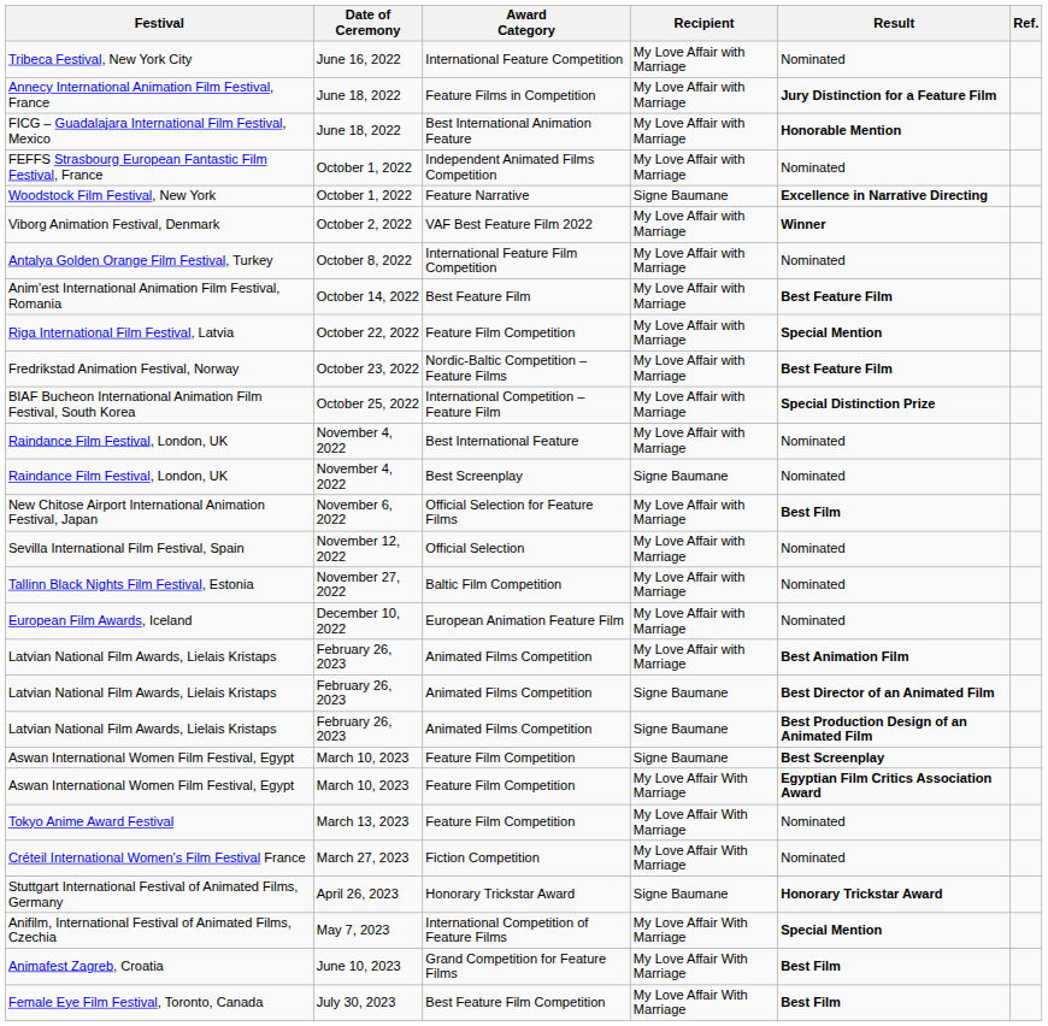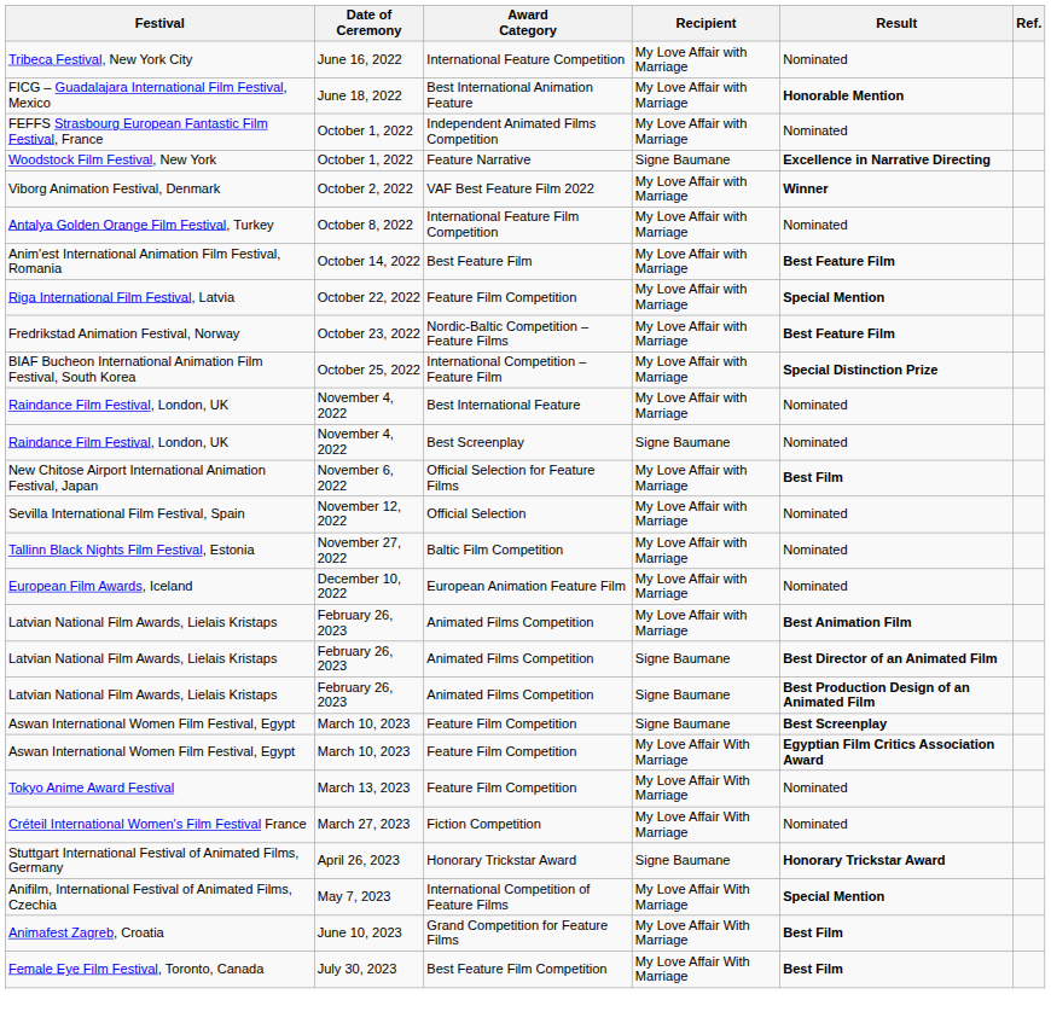 <table class="wikitable">
 <tr>
 <th>Festival</th>
 <th>Date of<br>Ceremony</th>
 <th>Award<br>Category</th>
 <th>Recipient</th>
 <th>Result</th>
 <th>Ref.</th>
 </tr>
 <tr>
 <td><a href='#'>Tribeca Festival</a>, New York City</td>
 <td>June 16, 2022</td>
 <td>International Feature Competition</td>
 <td>My Love Affair with Marriage</td>
 <td>Nominated</td>
-<td></td>
-</tr>
-<tr>
-<td><a href='#'>Annecy International Animation Film Festival</a>, France</td>
-<td>June 18, 2022</td>
-<td>Feature Films in Competition</td>
-<td>My Love Affair with Marriage</td>
-<td><strong>Jury Distinction for a Feature Film</strong></td>
 <td></td>
 </tr>
 <tr>
 <td>FICG – <a href='#'>Guadalajara International Film Festival</a>, Mexico</td>
 <td>June 18, 2022</td>
 <td>Best International Animation Feature</td>
 <td>My Love Affair with Marriage</td>
 <td><strong>Honorable Mention</strong></td>
 <td></td>
 </tr>
 <tr>
 <td>FEFFS <a href='#'>Strasbourg European Fantastic Film Festival</a>, France</td>
 <td>October 1, 2022</td>
 <td>Independent Animated Films Competition</td>
 <td>My Love Affair with Marriage</td>
 <td>Nominated</td>
 <td></td>
 </tr>
 <tr>
 <td><a href='#'>Woodstock Film Festival</a>, New York</td>
 <td>October 1, 2022</td>
 <td>Feature Narrative</td>
 <td>Signe Baumane</td>
 <td><strong>Excellence in Narrative Directing</strong></td>
 <td></td>
 </tr>
 <tr>
 <td>Viborg Animation Festival, Denmark</td>
 <td>October 2, 2022</td>
 <td>VAF Best Feature Film 2022</td>
 <td>My Love Affair with Marriage</td>
 <td><strong>Winner</strong></td>
 <td></td>
 </tr>
 <tr>
 <td><a href='#'>Antalya Golden Orange Film Festival</a>, Turkey</td>
 <td>October 8, 2022</td>
 <td>International Feature Film Competition</td>
 <td>My Love Affair with Marriage</td>
 <td>Nominated</td>
 <td></td>
 </tr>
 <tr>
 <td>Anim'est International Animation Film Festival, Romania</td>
 <td>October 14, 2022</td>
 <td>Best Feature Film</td>
 <td>My Love Affair with Marriage</td>
 <td><strong>Best Feature Film</strong></td>
 <td></td>
 </tr>
 <tr>
 <td><a href='#'>Riga International Film Festival</a>, Latvia</td>
 <td>October 22, 2022</td>
 <td>Feature Film Competition</td>
 <td>My Love Affair with Marriage</td>
 <td><strong>Special Mention</strong></td>
 <td></td>
 </tr>
 <tr>
 <td>Fredrikstad Animation Festival, Norway</td>
 <td>October 23, 2022</td>
 <td>Nordic-Baltic Competition – Feature Films</td>
 <td>My Love Affair with Marriage</td>
 <td><strong>Best Feature Film</strong></td>
 <td></td>
 </tr>
 <tr>
 <td>BIAF Bucheon International Animation Film Festival, South Korea</td>
 <td>October 25, 2022</td>
 <td>International Competition – Feature Film</td>
 <td>My Love Affair with Marriage</td>
 <td><strong>Special Distinction Prize</strong></td>
 <td></td>
 </tr>
 <tr>
 <td><a href='#'>Raindance Film Festival</a>, London, UK</td>
 <td>November 4, 2022</td>
 <td>Best International Feature</td>
 <td>My Love Affair with Marriage</td>
 <td>Nominated</td>
 <td></td>
 </tr>
 <tr>
 <td><a href='#'>Raindance Film Festival</a>, London, UK</td>
 <td>November 4, 2022</td>
 <td>Best Screenplay</td>
 <td>Signe Baumane</td>
 <td>Nominated</td>
 <td></td>
 </tr>
 <tr>
 <td>New Chitose Airport International Animation Festival, Japan</td>
 <td>November 6, 2022</td>
 <td>Official Selection for Feature Films</td>
 <td>My Love Affair with Marriage</td>
 <td><strong>Best Film</strong></td>
 <td></td>
 </tr>
 <tr>
 <td>Sevilla International Film Festival, Spain</td>
 <td>November 12, 2022</td>
 <td>Official Selection</td>
 <td>My Love Affair with Marriage</td>
 <td>Nominated</td>
 <td></td>
 </tr>
 <tr>
 <td><a href='#'>Tallinn Black Nights Film Festival</a>, Estonia</td>
 <td>November 27, 2022</td>
 <td>Baltic Film Competition</td>
 <td>My Love Affair with Marriage</td>
 <td>Nominated</td>
 <td></td>
 </tr>
 <tr>
 <td><a href='#'>European Film Awards</a>, Iceland</td>
 <td>December 10, 2022</td>
 <td>European Animation Feature Film</td>
 <td>My Love Affair with Marriage</td>
 <td>Nominated</td>
 <td></td>
 </tr>
 <tr>
 <td>Latvian National Film Awards, Lielais Kristaps</td>
 <td>February 26, 2023</td>
 <td>Animated Films Competition</td>
 <td>My Love Affair with Marriage</td>
 <td><strong>Best Animation Film</strong></td>
 <td></td>
 </tr>
 <tr>
 <td>Latvian National Film Awards, Lielais Kristaps</td>
 <td>February 26, 2023</td>
 <td>Animated Films Competition</td>
 <td>Signe Baumane</td>
 <td><strong>Best Director of an Animated Film</strong></td>
 <td></td>
 </tr>
 <tr>
 <td>Latvian National Film Awards, Lielais Kristaps</td>
 <td>February 26, 2023</td>
 <td>Animated Films Competition</td>
 <td>Signe Baumane</td>
 <td><strong>Best Production Design of an Animated Film</strong></td>
 <td></td>
 </tr>
 <tr>
 <td>Aswan International Women Film Festival, Egypt</td>
 <td>March 10, 2023</td>
 <td>Feature Film Competition</td>
 <td>Signe Baumane</td>
 <td><strong>Best Screenplay</strong></td>
 <td></td>
 </tr>
 <tr>
 <td>Aswan International Women Film Festival, Egypt</td>
 <td>March 10, 2023</td>
 <td>Feature Film Competition</td>
 <td>My Love Affair With Marriage</td>
 <td><strong>Egyptian Film Critics Association Award</strong></td>
 <td></td>
 </tr>
 <tr>
 <td><a href='#'>Tokyo Anime Award Festival</a></td>
 <td>March 13, 2023</td>
 <td>Feature Film Competition</td>
 <td>My Love Affair With Marriage</td>
 <td>Nominated</td>
 <td></td>
 </tr>
 <tr>
 <td><a href='#'>Créteil International Women's Film Festival</a> France</td>
 <td>March 27, 2023</td>
 <td>Fiction Competition</td>
 <td>My Love Affair With Marriage</td>
 <td>Nominated</td>
 <td></td>
 </tr>
 <tr>
 <td>Stuttgart International Festival of Animated Films, Germany</td>
 <td>April 26, 2023</td>
 <td>Honorary Trickstar Award</td>
 <td>Signe Baumane</td>
 <td><strong>Honorary Trickstar Award</strong></td>
 <td></td>
 </tr>
 <tr>
 <td>Anifilm, International Festival of Animated Films, Czechia</td>
 <td>May 7, 2023</td>
 <td>International Competition of Feature Films</td>
 <td>My Love Affair With Marriage</td>
 <td><strong>Special Mention</strong></td>
 <td></td>
 </tr>
 <tr>
 <td><a href='#'>Animafest Zagreb</a>, Croatia</td>
 <td>June 10, 2023</td>
 <td>Grand Competition for Feature Films</td>
 <td>My Love Affair With Marriage</td>
 <td><strong>Best Film</strong></td>
 <td></td>
 </tr>
 <tr>
 <td><a href='#'>Female Eye Film Festival</a>, Toronto, Canada</td>
 <td>July 30, 2023</td>
 <td>Best Feature Film Competition</td>
 <td>My Love Affair With Marriage</td>
 <td><strong>Best Film</strong></td>
 <td></td>
 </tr>
 </table>
